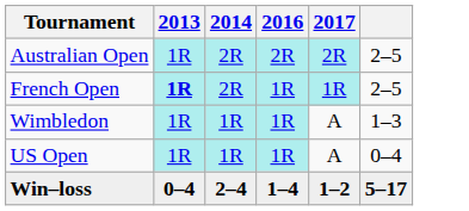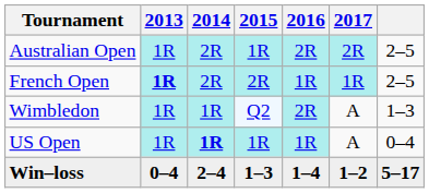 <table class=wikitable style=text-align:center>
 <tr>
 <th>Tournament</th>
 <th><a href='#'>2013</a></th>
 <th><a href='#'>2014</a></th>
+<th><a href='#'>2015</a></th>
 <th><a href='#'>2016</a></th>
 <th><a href='#'>2017</a></th>
 <th></th>
 </tr>
 <tr>
 <td style="text-align:left;"><a href='#'>Australian Open</a></td>
 <td style="background:#afeeee;"><a href='#'>1R</a></td>
 <td style="background:#afeeee;"><a href='#'>2R</a></td>
+<td style="background:#afeeee;"><a href='#'>1R</a></td>
 <td style="background:#afeeee;"><a href='#'>2R</a></td>
 <td style="background:#afeeee;"><a href='#'>2R</a></td>
 <td>2–5</td>
 </tr>
 <tr>
 <td style="text-align:left;"><a href='#'>French Open</a></td>
 <td style="background:#afeeee;"><strong><a href='#'>1R</a></strong></td>
+<td style="background:#afeeee;"><a href='#'>2R</a></td>
 <td style="background:#afeeee;"><a href='#'>2R</a></td>
 <td style="background:#afeeee;"><a href='#'>1R</a></td>
 <td style="background:#afeeee;"><a href='#'>1R</a></td>
 <td>2–5</td>
 </tr>
 <tr>
 <td style="text-align:left;"><a href='#'>Wimbledon</a></td>
 <td style="background:#afeeee;"><a href='#'>1R</a></td>
 <td style="background:#afeeee;"><a href='#'>1R</a></td>
-<td style="background:#afeeee;"><a href='#'>1R</a></td>
+<td style="background:#f0f8ff;"><a href='#'>Q2</a></td>
+<td style="background:#afeeee;"><a href='#'>2R</a></td>
 <td>A</td>
 <td>1–3</td>
 </tr>
 <tr>
 <td style="text-align:left;"><a href='#'>US Open</a></td>
 <td style="background:#afeeee;"><a href='#'>1R</a></td>
+<td style="background:#afeeee;"><strong><a href='#'>1R</a></strong></td>
 <td style="background:#afeeee;"><a href='#'>1R</a></td>
 <td style="background:#afeeee;"><a href='#'>1R</a></td>
 <td>A</td>
 <td>0–4</td>
 </tr>
 <tr style="font-weight:bold; background:#efefef;">
 <td style="text-align:left;">Win–loss</td>
 <td>0–4</td>
 <td>2–4</td>
+<td>1–3</td>
 <td>1–4</td>
 <td>1–2</td>
 <td>5–17</td>
 </tr>
 </table>
